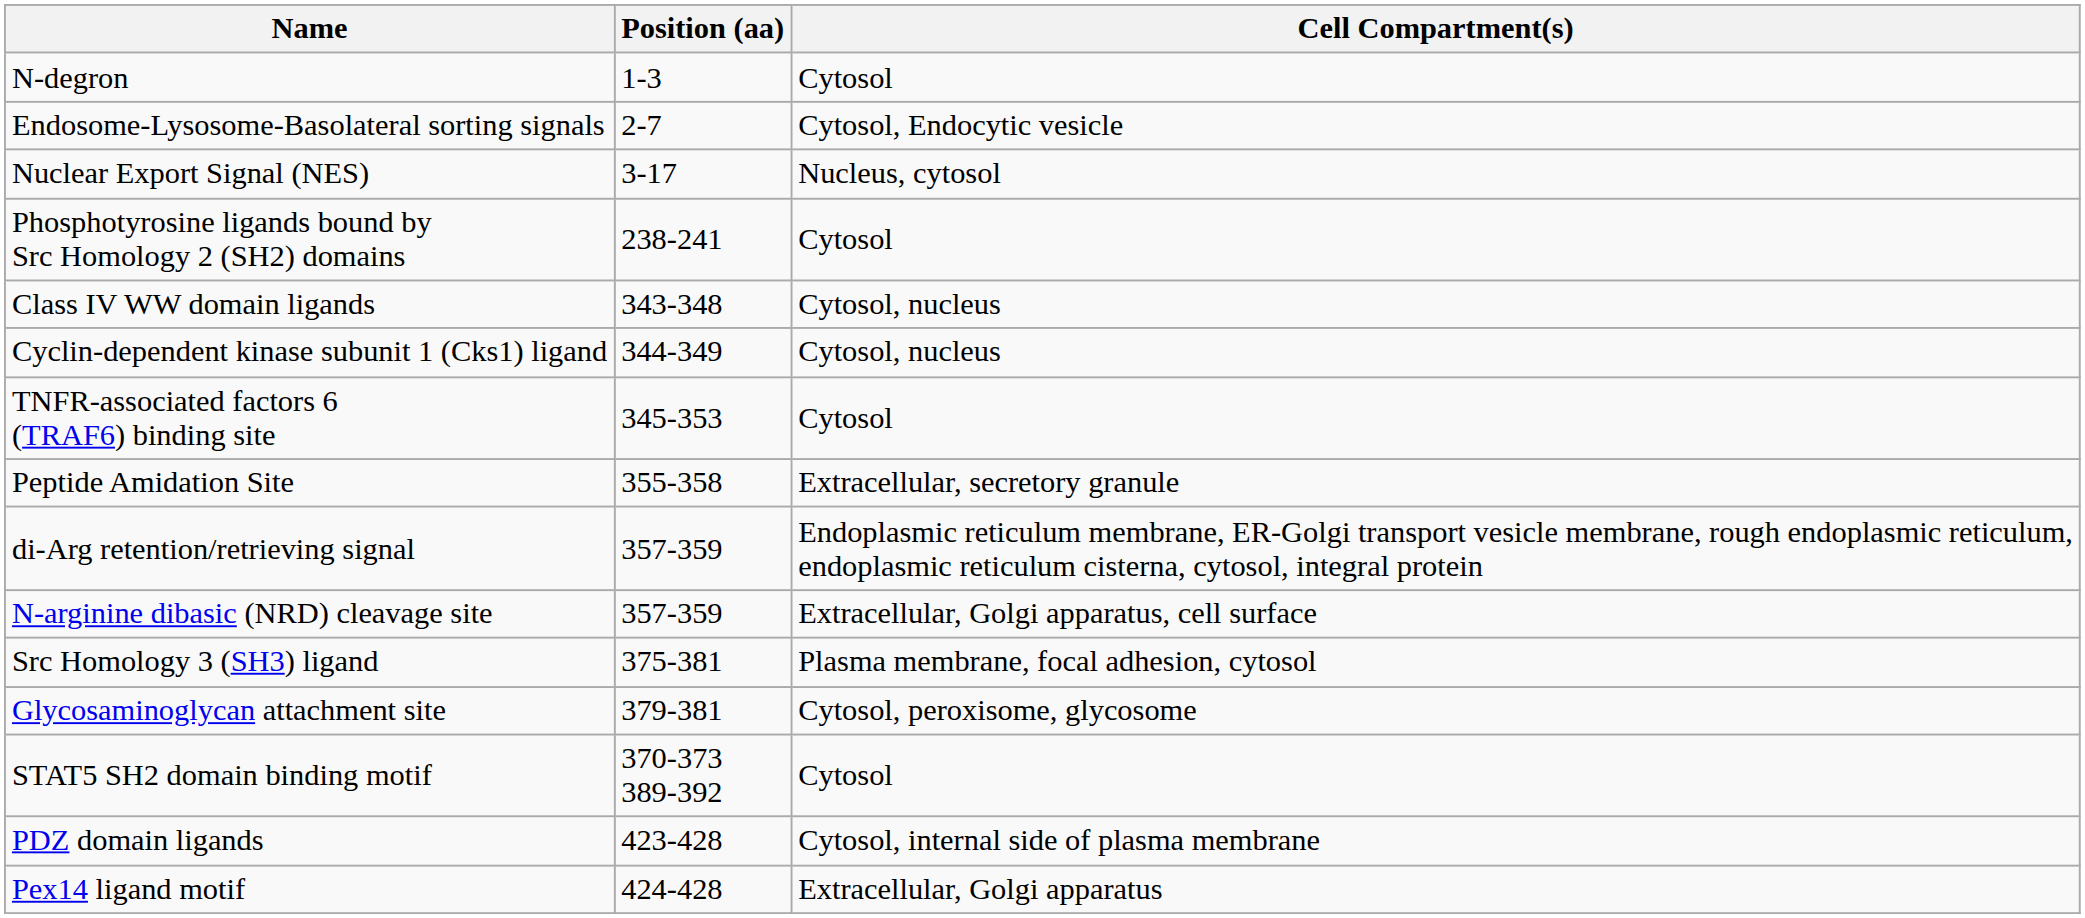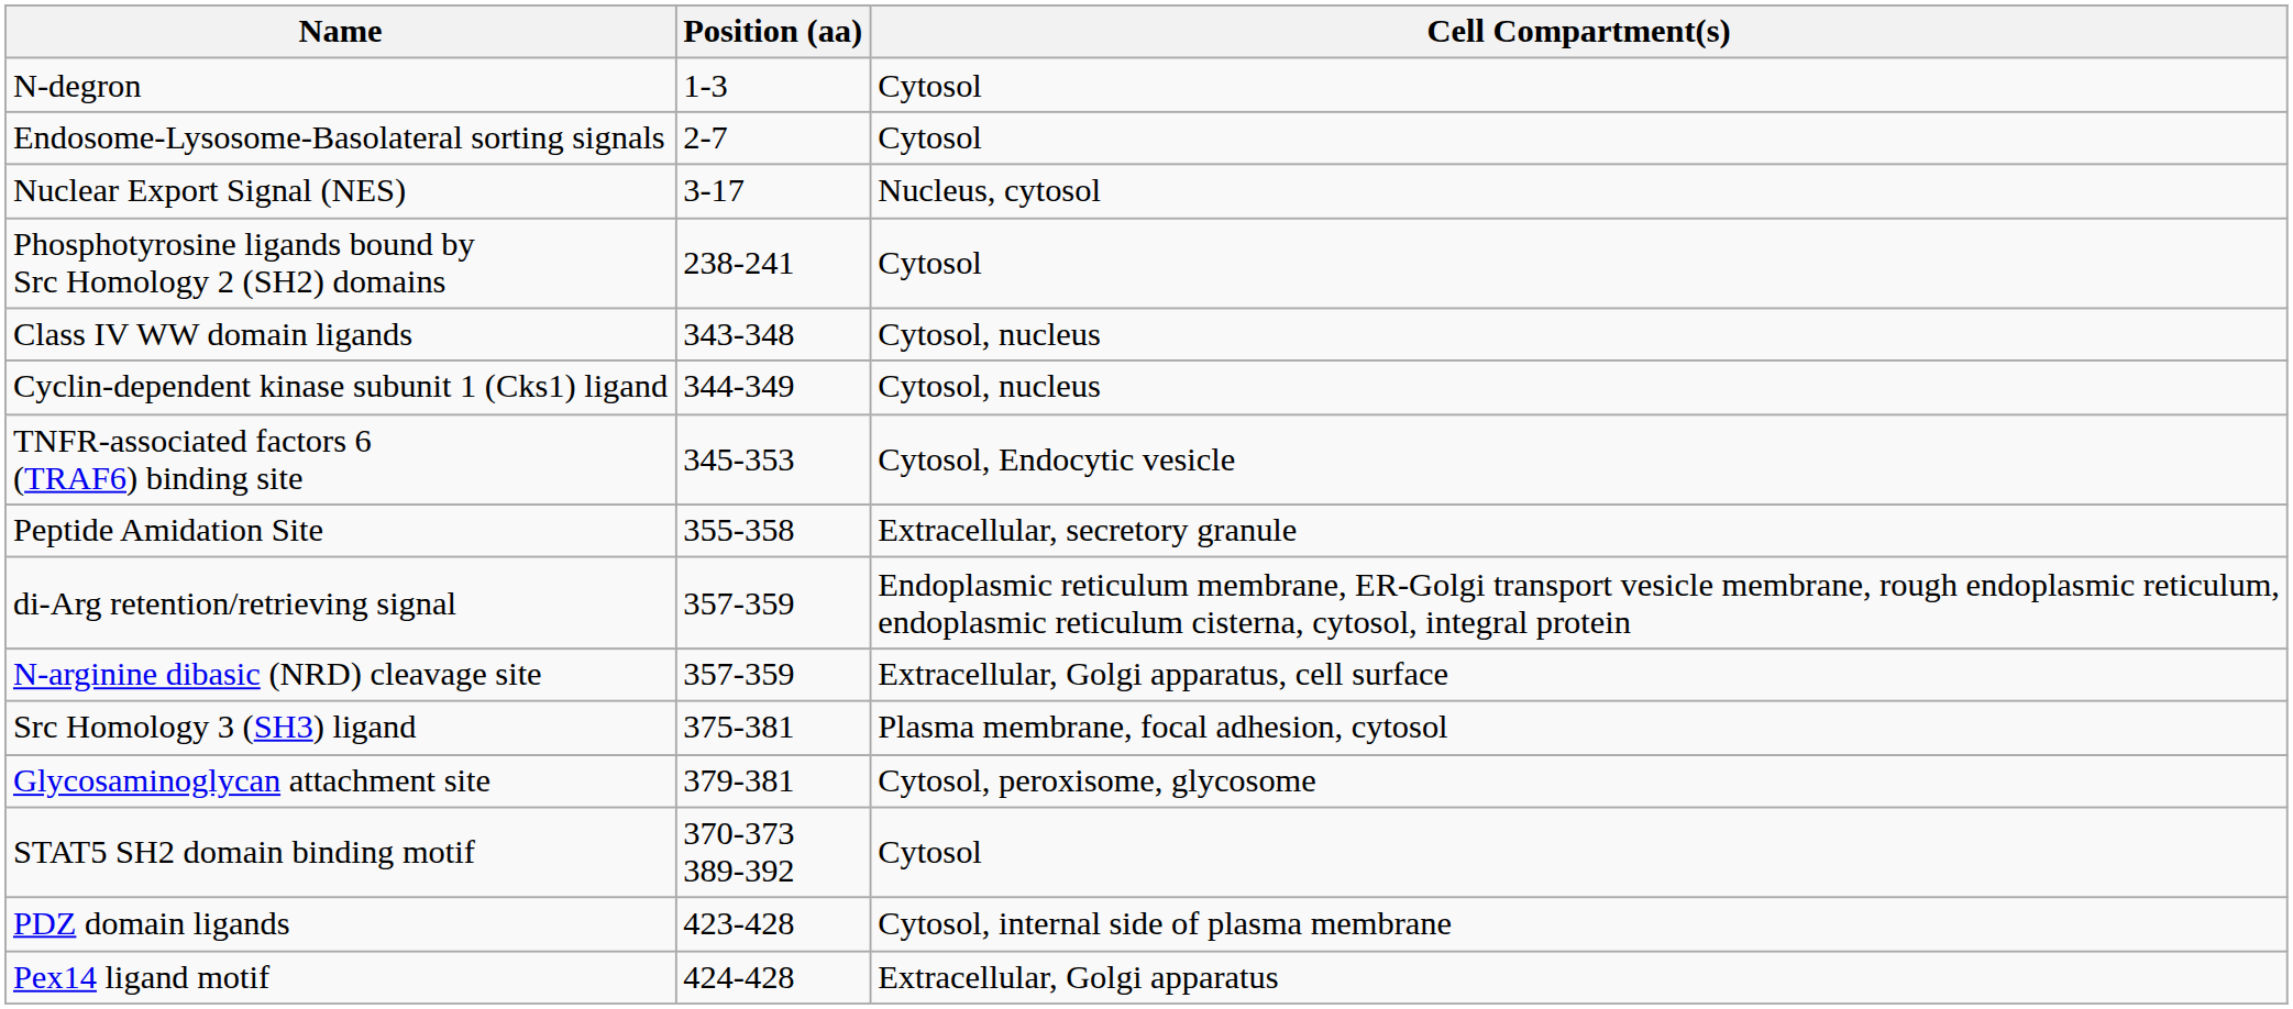 <table class="wikitable">
 <tr>
 <th>Name</th>
 <th>Position (aa)</th>
 <th>Cell Compartment(s)</th>
 </tr>
 <tr>
 <td>N-degron</td>
 <td>1-3</td>
 <td>Cytosol</td>
 </tr>
 <tr>
 <td>Endosome-Lysosome-Basolateral sorting signals</td>
 <td>2-7</td>
-<td>Cytosol, Endocytic vesicle</td>
+<td>Cytosol</td>
 </tr>
 <tr>
 <td>Nuclear Export Signal (NES)</td>
 <td>3-17</td>
 <td>Nucleus, cytosol</td>
 </tr>
 <tr>
 <td>Phosphotyrosine ligands bound by<br>Src Homology 2 (SH2) domains</td>
 <td>238-241</td>
 <td>Cytosol</td>
 </tr>
 <tr>
 <td>Class IV WW domain ligands</td>
 <td>343-348</td>
 <td>Cytosol, nucleus</td>
 </tr>
 <tr>
 <td>Cyclin-dependent kinase subunit 1 (Cks1) ligand</td>
 <td>344-349</td>
 <td>Cytosol, nucleus</td>
 </tr>
 <tr>
 <td>TNFR-associated factors 6<br>(<a href='#'>TRAF6</a>) binding site</td>
 <td>345-353</td>
-<td>Cytosol</td>
+<td>Cytosol, Endocytic vesicle</td>
 </tr>
 <tr>
 <td>Peptide Amidation Site</td>
 <td>355-358</td>
 <td>Extracellular, secretory granule</td>
 </tr>
 <tr>
 <td>di-Arg retention/retrieving signal</td>
 <td>357-359</td>
 <td>Endoplasmic reticulum membrane, ER-Golgi transport vesicle membrane, rough endoplasmic reticulum,<br>endoplasmic reticulum cisterna, cytosol, integral protein</td>
 </tr>
 <tr>
 <td><a href='#'>N-arginine dibasic</a> (NRD) cleavage site</td>
 <td>357-359</td>
 <td>Extracellular, Golgi apparatus, cell surface</td>
 </tr>
 <tr>
 <td>Src Homology 3 (<a href='#'>SH3</a>) ligand</td>
 <td>375-381</td>
 <td>Plasma membrane, focal adhesion, cytosol</td>
 </tr>
 <tr>
 <td><a href='#'>Glycosaminoglycan</a> attachment site</td>
 <td>379-381</td>
 <td>Cytosol, peroxisome, glycosome</td>
 </tr>
 <tr>
 <td>STAT5 SH2 domain binding motif</td>
 <td>370-373<br>389-392</td>
 <td>Cytosol</td>
 </tr>
 <tr>
 <td><a href='#'>PDZ</a> domain ligands</td>
 <td>423-428</td>
 <td>Cytosol, internal side of plasma membrane</td>
 </tr>
 <tr>
 <td><a href='#'>Pex14</a> ligand motif</td>
 <td>424-428</td>
 <td>Extracellular, Golgi apparatus</td>
 </tr>
 </table>
